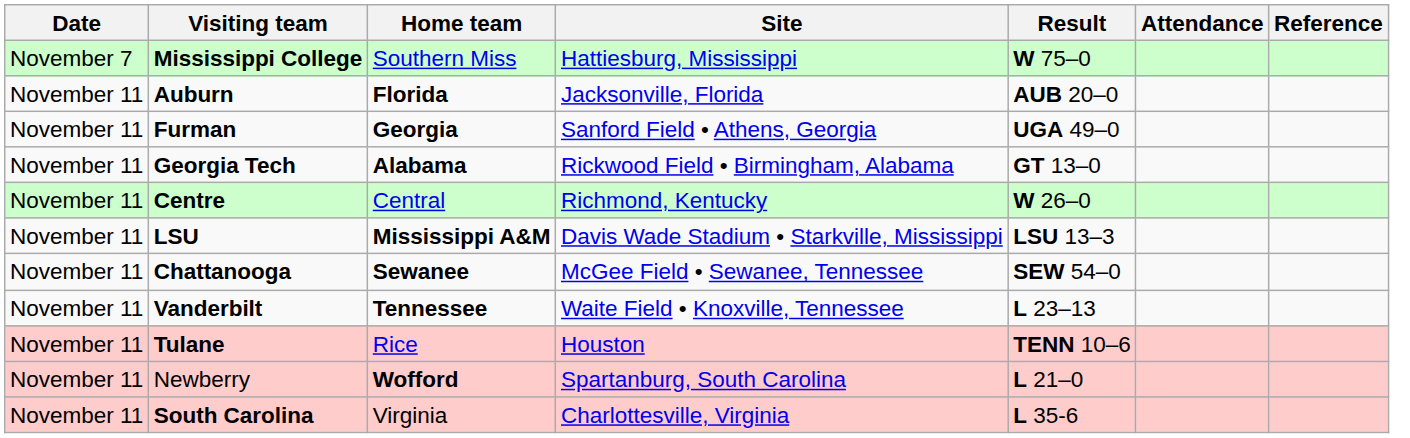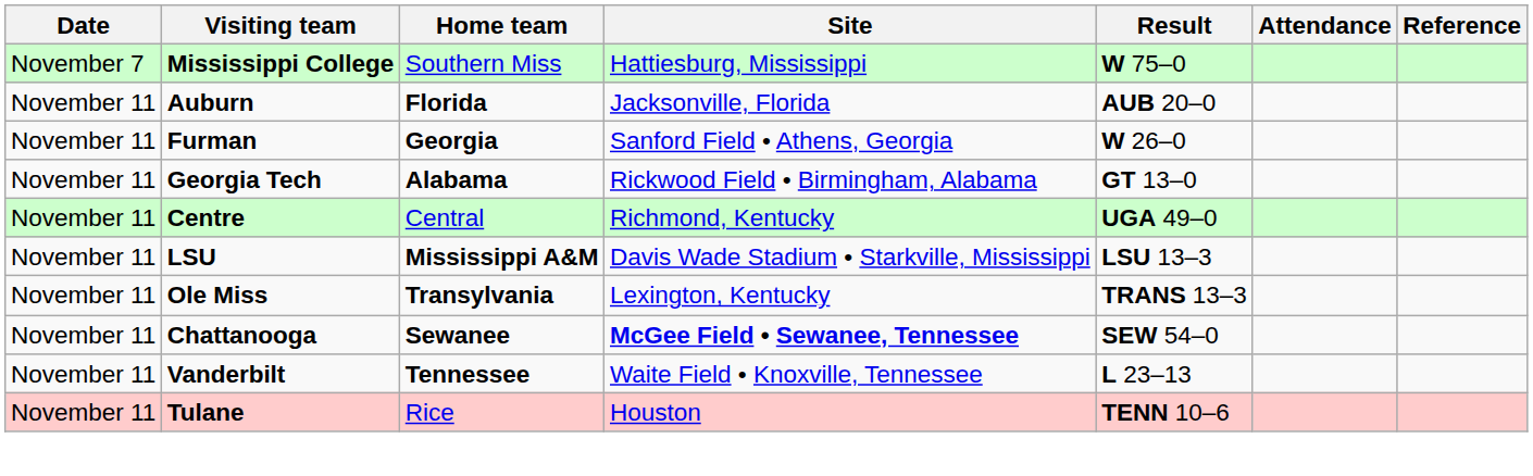 <table class="wikitable" style="font-size:95%;">
 <tr>
 <th>Date</th>
 <th>Visiting team</th>
 <th>Home team</th>
 <th>Site</th>
 <th>Result</th>
 <th>Attendance</th>
 <th class="unsortable">Reference</th>
 </tr>
 <tr bgcolor=ccffcc>
 <td>November 7</td>
 <td><strong>Mississippi College</strong></td>
 <td><a href='#'>Southern Miss</a></td>
 <td><a href='#'>Hattiesburg, Mississippi</a></td>
 <td><strong>W</strong> 75–0</td>
 <td></td>
 <td></td>
 </tr>
 <tr bgcolor=>
 <td>November 11</td>
 <td><strong>Auburn</strong></td>
 <td><strong>Florida</strong></td>
 <td><a href='#'>Jacksonville, Florida</a></td>
 <td><strong>AUB</strong> 20–0</td>
 <td></td>
 <td></td>
 </tr>
 <tr bgcolor=>
 <td>November 11</td>
 <td><strong>Furman</strong></td>
 <td><strong>Georgia</strong></td>
 <td><a href='#'>Sanford Field</a> • <a href='#'>Athens, Georgia</a></td>
-<td><strong>UGA</strong> 49–0</td>
+<td><strong>W</strong> 26–0</td>
 <td></td>
 <td></td>
 </tr>
 <tr bgcolor=>
 <td>November 11</td>
 <td><strong>Georgia Tech</strong></td>
 <td><strong>Alabama</strong></td>
 <td><a href='#'>Rickwood Field</a>  • <a href='#'>Birmingham, Alabama</a></td>
 <td><strong>GT</strong> 13–0</td>
 <td></td>
 <td></td>
 </tr>
 <tr bgcolor=ccffcc>
 <td>November 11</td>
 <td><strong>Centre</strong></td>
 <td><a href='#'>Central</a></td>
 <td><a href='#'>Richmond, Kentucky</a></td>
-<td><strong>W</strong> 26–0</td>
+<td><strong>UGA</strong> 49–0</td>
 <td></td>
 <td></td>
 </tr>
 <tr bgcolor=>
 <td>November 11</td>
 <td><strong>LSU</strong></td>
 <td><strong>Mississippi A&M</strong></td>
 <td><a href='#'>Davis Wade Stadium</a> • <a href='#'>Starkville, Mississippi</a></td>
 <td><strong>LSU</strong> 13–3</td>
 <td></td>
 <td></td>
 </tr>
 <tr bgcolor=>
 <td>November 11</td>
+<td><strong>Ole Miss</strong></td>
+<td><strong>Transylvania</strong></td>
+<td><a href='#'>Lexington, Kentucky</a></td>
+<td><strong>TRANS</strong> 13–3</td>
+<td></td>
+<td></td>
+</tr>
+<tr bgcolor=>
+<td>November 11</td>
 <td><strong>Chattanooga</strong></td>
 <td><strong>Sewanee</strong></td>
-<td><a href='#'>McGee Field</a> • <a href='#'>Sewanee, Tennessee</a></td>
+<td><strong><a href='#'>McGee Field</a> • <a href='#'>Sewanee, Tennessee</a></strong></td>
 <td><strong>SEW</strong> 54–0</td>
 <td></td>
 <td></td>
 </tr>
 <tr bgcolor=>
 <td>November 11</td>
 <td><strong>Vanderbilt</strong></td>
 <td><strong>Tennessee</strong></td>
 <td><a href='#'>Waite Field</a> • <a href='#'>Knoxville, Tennessee</a></td>
 <td><strong>L</strong> 23–13</td>
 <td></td>
 <td></td>
 </tr>
 <tr bgcolor=ffcccc>
 <td>November 11</td>
 <td><strong>Tulane</strong></td>
 <td><a href='#'>Rice</a></td>
 <td><a href='#'>Houston</a></td>
 <td><strong>TENN</strong> 10–6</td>
 <td></td>
 <td></td>
 </tr>
-<tr bgcolor=ffcccc>
-<td>November 11</td>
-<td>Newberry</td>
-<td><strong>Wofford</strong></td>
-<td><a href='#'>Spartanburg, South Carolina</a></td>
-<td><strong>L</strong> 21–0</td>
-<td></td>
-<td></td>
-</tr>
-<tr bgcolor=ffcccc>
-<td>November 11</td>
-<td><strong>South Carolina</strong></td>
-<td>Virginia</td>
-<td><a href='#'>Charlottesville, Virginia</a></td>
-<td><strong>L</strong> 35-6</td>
-<td></td>
-<td></td>
-</tr>
 </table>
